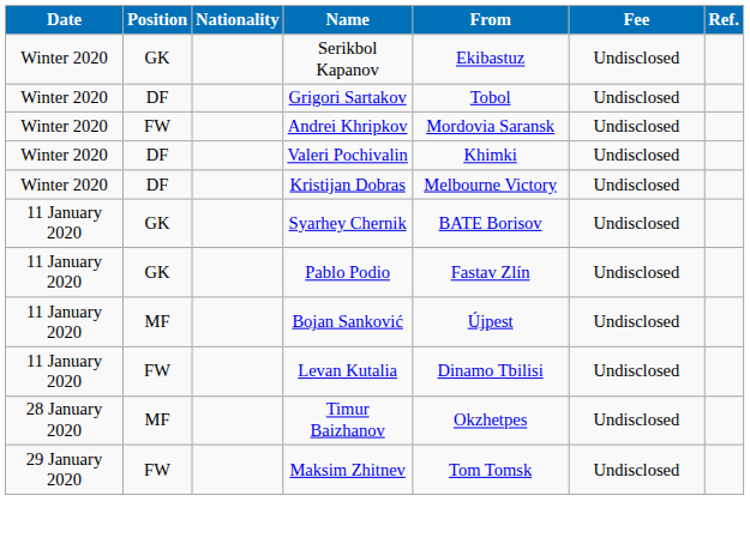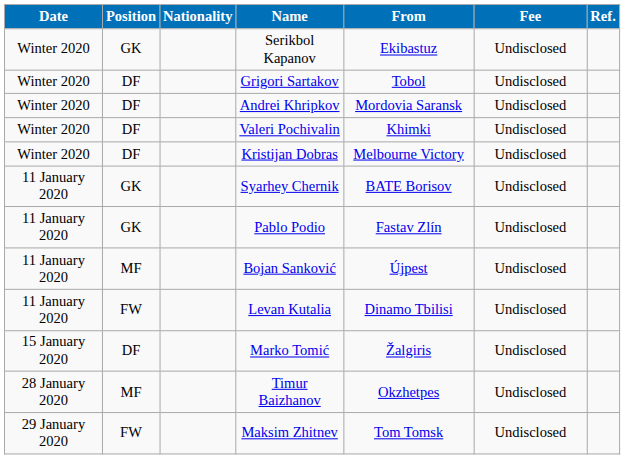 <table class="wikitable"  style="text-align:center; font-size:90%; ">
 <tr>
 <th style="background:#0070B8; color:#FFFFFF; width:150px;">Date</th>
 <th style="background:#0070B8; color:#FFFFFF; width:50px;">Position</th>
 <th style="background:#0070B8; color:#FFFFFF; width:50px;">Nationality</th>
 <th style="background:#0070B8; color:#FFFFFF; width:150px;">Name</th>
 <th style="background:#0070B8; color:#FFFFFF; width:200px;">From</th>
 <th style="background:#0070B8; color:#FFFFFF; width:150px;">Fee</th>
 <th style="background:#0070B8; color:#FFFFFF; width:25px;">Ref.</th>
 </tr>
 <tr>
 <td>Winter 2020</td>
 <td>GK</td>
 <td></td>
 <td>Serikbol Kapanov</td>
 <td><a href='#'>Ekibastuz</a></td>
 <td>Undisclosed</td>
 <td></td>
 </tr>
 <tr>
 <td>Winter 2020</td>
 <td>DF</td>
 <td></td>
 <td><a href='#'>Grigori Sartakov</a></td>
 <td><a href='#'>Tobol</a></td>
 <td>Undisclosed</td>
 <td></td>
 </tr>
 <tr>
 <td>Winter 2020</td>
-<td>FW</td>
+<td>DF</td>
 <td></td>
 <td><a href='#'>Andrei Khripkov</a></td>
 <td><a href='#'>Mordovia Saransk</a></td>
 <td>Undisclosed</td>
 <td></td>
 </tr>
 <tr>
 <td>Winter 2020</td>
 <td>DF</td>
 <td></td>
 <td><a href='#'>Valeri Pochivalin</a></td>
 <td><a href='#'>Khimki</a></td>
 <td>Undisclosed</td>
 <td></td>
 </tr>
 <tr>
 <td>Winter 2020</td>
 <td>DF</td>
 <td></td>
 <td><a href='#'>Kristijan Dobras</a></td>
 <td><a href='#'>Melbourne Victory</a></td>
 <td>Undisclosed</td>
 <td></td>
 </tr>
 <tr>
 <td>11 January 2020</td>
 <td>GK</td>
 <td></td>
 <td><a href='#'>Syarhey Chernik</a></td>
 <td><a href='#'>BATE Borisov</a></td>
 <td>Undisclosed</td>
 <td></td>
 </tr>
 <tr>
 <td>11 January 2020</td>
 <td>GK</td>
 <td></td>
 <td><a href='#'>Pablo Podio</a></td>
 <td><a href='#'>Fastav Zlín</a></td>
 <td>Undisclosed</td>
 <td></td>
 </tr>
 <tr>
 <td>11 January 2020</td>
 <td>MF</td>
 <td></td>
 <td><a href='#'>Bojan Sanković</a></td>
 <td><a href='#'>Újpest</a></td>
 <td>Undisclosed</td>
 <td></td>
 </tr>
 <tr>
 <td>11 January 2020</td>
 <td>FW</td>
 <td></td>
 <td><a href='#'>Levan Kutalia</a></td>
 <td><a href='#'>Dinamo Tbilisi</a></td>
 <td>Undisclosed</td>
 <td></td>
 </tr>
 <tr>
+<td>15 January 2020</td>
+<td>DF</td>
+<td></td>
+<td><a href='#'>Marko Tomić</a></td>
+<td><a href='#'>Žalgiris</a></td>
+<td>Undisclosed</td>
+<td></td>
+</tr>
+<tr>
 <td>28 January 2020</td>
 <td>MF</td>
 <td></td>
 <td><a href='#'>Timur Baizhanov</a></td>
 <td><a href='#'>Okzhetpes</a></td>
 <td>Undisclosed</td>
 <td></td>
 </tr>
 <tr>
 <td>29 January 2020</td>
 <td>FW</td>
 <td></td>
 <td><a href='#'>Maksim Zhitnev</a></td>
 <td><a href='#'>Tom Tomsk</a></td>
 <td>Undisclosed</td>
 <td></td>
 </tr>
 </table>
